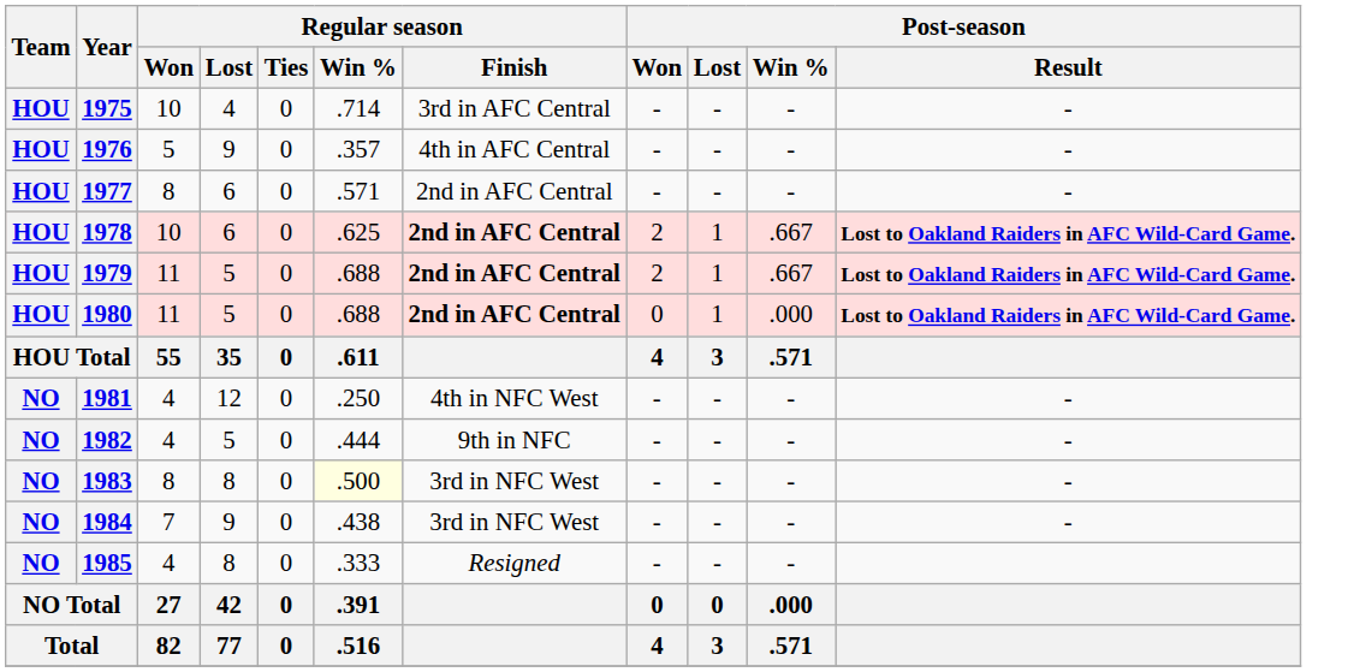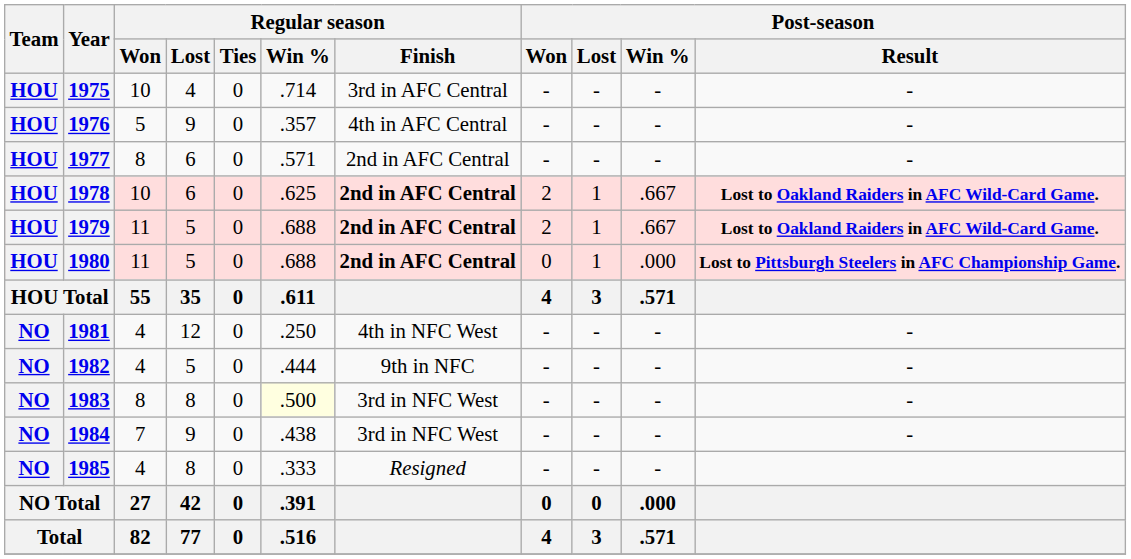 <table class="wikitable" style="font-size: 95%; text-align:center;">
 <tr>
 <th rowspan="2">Team</th>
 <th rowspan="2">Year</th>
 <th colspan="5">Regular season</th>
 <th colspan="4">Post-season</th>
 </tr>
 <tr>
 <th>Won</th>
 <th>Lost</th>
 <th>Ties</th>
 <th>Win %</th>
 <th>Finish</th>
 <th>Won</th>
 <th>Lost</th>
 <th>Win %</th>
 <th>Result</th>
 </tr>
 <tr>
 <th><a href='#'>HOU</a></th>
 <th><a href='#'>1975</a></th>
 <td>10</td>
 <td>4</td>
 <td>0</td>
 <td>.714</td>
 <td>3rd in AFC Central</td>
 <td>-</td>
 <td>-</td>
 <td>-</td>
 <td>-</td>
 </tr>
 <tr>
 <th><a href='#'>HOU</a></th>
 <th><a href='#'>1976</a></th>
 <td>5</td>
 <td>9</td>
 <td>0</td>
 <td>.357</td>
 <td>4th in AFC Central</td>
 <td>-</td>
 <td>-</td>
 <td>-</td>
 <td>-</td>
 </tr>
 <tr>
 <th><a href='#'>HOU</a></th>
 <th><a href='#'>1977</a></th>
 <td>8</td>
 <td>6</td>
 <td>0</td>
 <td>.571</td>
 <td>2nd in AFC Central</td>
 <td>-</td>
 <td>-</td>
 <td>-</td>
 <td>-</td>
 </tr>
 <tr ! style="background:#fdd;">
 <th><a href='#'>HOU</a></th>
 <th><a href='#'>1978</a></th>
 <td>10</td>
 <td>6</td>
 <td>0</td>
 <td>.625</td>
 <td><strong>2nd in AFC Central</strong></td>
 <td>2</td>
 <td>1</td>
 <td>.667</td>
 <td><small><strong>Lost to <a href='#'>Oakland Raiders</a> in <a href='#'>AFC Wild-Card Game</a>.</strong></small></td>
 </tr>
 <tr ! style="background:#fdd;">
 <th><a href='#'>HOU</a></th>
 <th><a href='#'>1979</a></th>
 <td>11</td>
 <td>5</td>
 <td>0</td>
 <td>.688</td>
 <td><strong>2nd in AFC Central</strong></td>
 <td>2</td>
 <td>1</td>
 <td>.667</td>
 <td><small><strong>Lost to <a href='#'>Oakland Raiders</a> in <a href='#'>AFC Wild-Card Game</a>.</strong></small></td>
 </tr>
 <tr ! style="background:#fdd;">
 <th><a href='#'>HOU</a></th>
 <th><a href='#'>1980</a></th>
 <td>11</td>
 <td>5</td>
 <td>0</td>
 <td>.688</td>
 <td><strong>2nd in AFC Central</strong></td>
 <td>0</td>
 <td>1</td>
 <td>.000</td>
-<td><small><strong>Lost to <a href='#'>Oakland Raiders</a> in <a href='#'>AFC Wild-Card Game</a>.</strong></small></td>
+<td><small><strong>Lost to <a href='#'>Pittsburgh Steelers</a> in <a href='#'>AFC Championship Game</a>.</strong></small></td>
 </tr>
 <tr>
 <th colspan="2">HOU Total</th>
 <th>55</th>
 <th>35</th>
 <th>0</th>
 <th>.611</th>
 <th></th>
 <th>4</th>
 <th>3</th>
 <th>.571</th>
 <th></th>
 </tr>
 <tr>
 <th><a href='#'>NO</a></th>
 <th><a href='#'>1981</a></th>
 <td>4</td>
 <td>12</td>
 <td>0</td>
 <td>.250</td>
 <td>4th in NFC West</td>
 <td>-</td>
 <td>-</td>
 <td>-</td>
 <td>-</td>
 </tr>
 <tr>
 <th><a href='#'>NO</a></th>
 <th><a href='#'>1982</a></th>
 <td>4</td>
 <td>5</td>
 <td>0</td>
 <td>.444</td>
 <td>9th in NFC</td>
 <td>-</td>
 <td>-</td>
 <td>-</td>
 <td>-</td>
 </tr>
 <tr>
 <th><a href='#'>NO</a></th>
 <th><a href='#'>1983</a></th>
 <td>8</td>
 <td>8</td>
 <td>0</td>
 <td style="background: lightyellow;">.500</td>
 <td>3rd in NFC West</td>
 <td>-</td>
 <td>-</td>
 <td>-</td>
 <td>-</td>
 </tr>
 <tr>
 <th><a href='#'>NO</a></th>
 <th><a href='#'>1984</a></th>
 <td>7</td>
 <td>9</td>
 <td>0</td>
 <td>.438</td>
 <td>3rd in NFC West</td>
 <td>-</td>
 <td>-</td>
 <td>-</td>
 <td>-</td>
 </tr>
 <tr>
 <th><a href='#'>NO</a></th>
 <th><a href='#'>1985</a></th>
 <td>4</td>
 <td>8</td>
 <td>0</td>
 <td>.333</td>
 <td><em>Resigned</em></td>
 <td>-</td>
 <td>-</td>
 <td>-</td>
 <td></td>
 </tr>
 <tr>
 <th colspan="2">NO Total</th>
 <th>27</th>
 <th>42</th>
 <th>0</th>
 <th>.391</th>
 <th></th>
 <th>0</th>
 <th>0</th>
 <th>.000</th>
 <th></th>
 </tr>
 <tr>
 <th colspan="2">Total</th>
 <th>82</th>
 <th>77</th>
 <th>0</th>
 <th>.516</th>
 <th></th>
 <th>4</th>
 <th>3</th>
 <th>.571</th>
 <th></th>
 </tr>
 <tr>
 </tr>
 </table>
